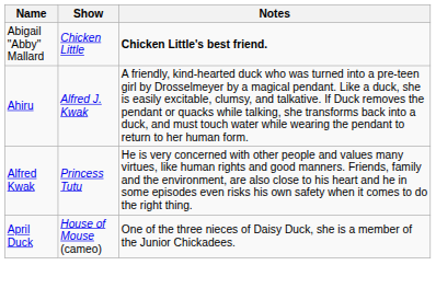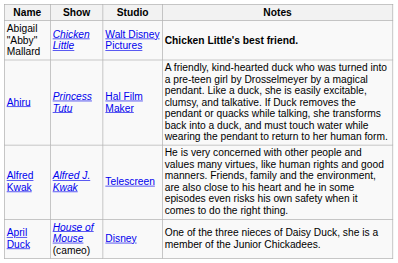 <table class="wikitable sortable">
 <tr>
 <th>Name</th>
 <th>Show</th>
+<th>Studio</th>
 <th>Notes</th>
 </tr>
 <tr>
 <td>Abigail "Abby" Mallard</td>
 <td><em><a href='#'>Chicken Little</a></em></td>
+<td><a href='#'>Walt Disney Pictures</a></td>
 <td><strong>Chicken Little's best friend.</strong></td>
 </tr>
 <tr>
 <td><a href='#'>Ahiru</a></td>
-<td><em><a href='#'>Alfred J. Kwak</a></em></td>
+<td><em><a href='#'>Princess Tutu</a></em></td>
+<td><a href='#'>Hal Film Maker</a></td>
 <td>A friendly, kind-hearted duck who was turned into a pre-teen girl by Drosselmeyer by a magical pendant. Like a duck, she is easily excitable, clumsy, and talkative. If Duck removes the pendant or quacks while talking, she transforms back into a duck, and must touch water while wearing the pendant to return to her human form.</td>
 </tr>
 <tr>
 <td><a href='#'>Alfred Kwak</a></td>
-<td><em><a href='#'>Princess Tutu</a></em></td>
+<td><em><a href='#'>Alfred J. Kwak</a></em></td>
+<td><a href='#'>Telescreen</a></td>
 <td>He is very concerned with other people and values many virtues, like human rights and good manners. Friends, family and the environment, are also close to his heart and he in some episodes even risks his own safety when it comes to do the right thing.</td>
 </tr>
 <tr>
 <td><a href='#'>April Duck</a></td>
 <td><em><a href='#'>House of Mouse</a></em> (cameo)</td>
+<td><a href='#'>Disney</a></td>
 <td>One of the three nieces of Daisy Duck, she is a member of the Junior Chickadees.</td>
 </tr>
 </table>
